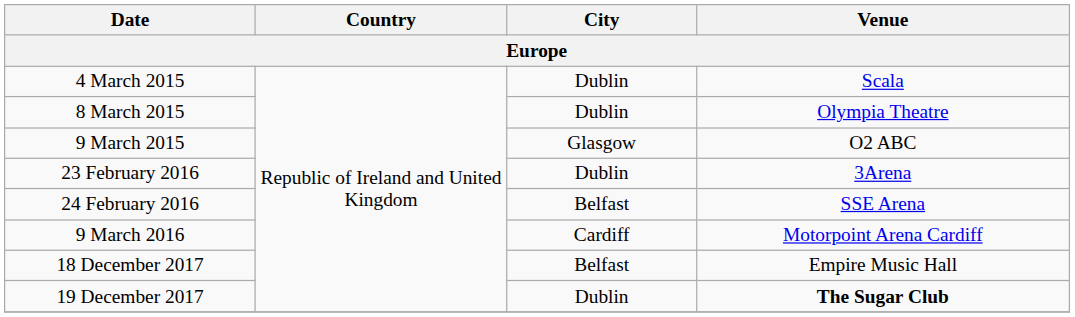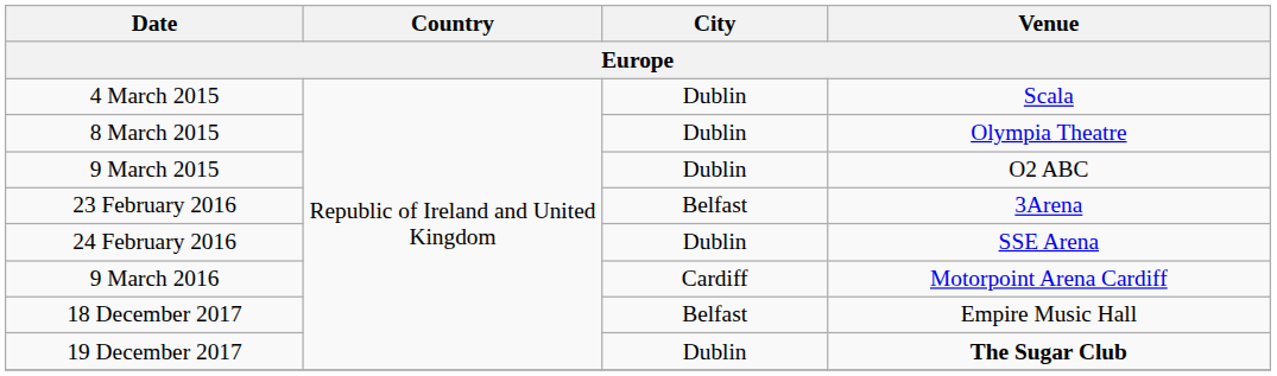 <table class="wikitable sortable" style="text-align:center;">
 <tr>
 <th style="width:200px;">Date</th>
 <th style="width:200px;">Country</th>
 <th style="width:150px;">City</th>
 <th style="width:300px;">Venue</th>
 </tr>
 <tr>
 <th colspan="8">Europe</th>
 </tr>
 <tr>
 <td>4 March 2015</td>
 <td rowspan="8">Republic of Ireland and United Kingdom</td>
 <td>Dublin</td>
 <td><a href='#'>Scala</a></td>
 </tr>
 <tr>
 <td>8 March 2015</td>
 <td>Dublin</td>
 <td><a href='#'>Olympia Theatre</a></td>
 </tr>
 <tr>
 <td>9 March 2015</td>
-<td>Glasgow</td>
+<td>Dublin</td>
 <td>O2 ABC</td>
 </tr>
 <tr>
 <td>23 February 2016</td>
-<td>Dublin</td>
+<td>Belfast</td>
 <td><a href='#'>3Arena</a></td>
 </tr>
 <tr>
 <td>24 February 2016</td>
-<td>Belfast</td>
+<td>Dublin</td>
 <td><a href='#'>SSE Arena</a></td>
 </tr>
 <tr>
 <td>9 March 2016</td>
 <td>Cardiff</td>
 <td><a href='#'>Motorpoint Arena Cardiff</a></td>
 </tr>
 <tr>
 <td>18 December 2017</td>
 <td>Belfast</td>
 <td>Empire Music Hall</td>
 </tr>
 <tr>
 <td>19 December 2017</td>
 <td>Dublin</td>
 <td><strong>The Sugar Club</strong></td>
 </tr>
 <tr>
 </tr>
 </table>
